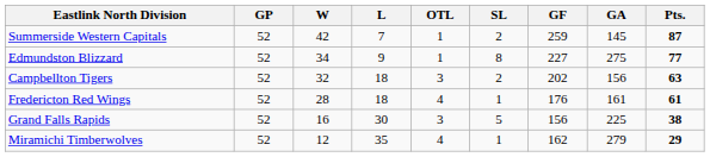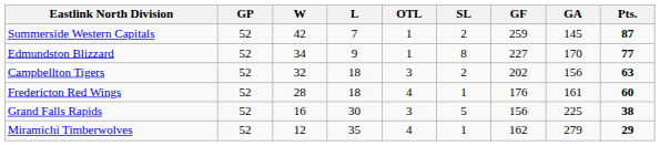 <table class="wikitable sortable">
 <tr>
 <td class="unsortable" align=center bgcolor=#F2F2F2 style="width: 16.94em"><strong>Eastlink North Division</strong></td>
 <th style="width: 4em">GP</th>
 <th style="width: 4em">W</th>
 <th style="width: 4em">L</th>
 <th style="width: 4em">OTL</th>
 <th style="width: 4em">SL</th>
 <th style="width: 4em">GF</th>
 <th style="width: 4em">GA</th>
 <th style="width: 4em">Pts.</th>
 </tr>
 <tr align=center>
 <td align=left><a href='#'>Summerside Western Capitals</a></td>
 <td>52</td>
 <td>42</td>
 <td>7</td>
 <td>1</td>
 <td>2</td>
 <td>259</td>
 <td>145</td>
 <td><strong>87</strong></td>
 </tr>
 <tr align=center>
 <td align=left><a href='#'>Edmundston Blizzard</a></td>
 <td>52</td>
 <td>34</td>
 <td>9</td>
 <td> 1</td>
 <td> 8</td>
 <td>227</td>
-<td>275</td>
+<td>170</td>
 <td><strong>77</strong></td>
 </tr>
 <tr align=center>
 <td align=left><a href='#'>Campbellton Tigers</a></td>
 <td>52</td>
 <td>32</td>
 <td>18</td>
 <td>3</td>
 <td>2</td>
 <td>202</td>
 <td>156</td>
 <td><strong>63</strong></td>
 </tr>
 <tr align=center>
 <td align=left><a href='#'>Fredericton Red Wings</a></td>
 <td>52</td>
 <td>28</td>
 <td>18</td>
 <td>4</td>
 <td>1</td>
 <td>176</td>
 <td>161</td>
-<td><strong>61</strong></td>
+<td><strong>60</strong></td>
 </tr>
 <tr align=center>
 <td align=left><a href='#'>Grand Falls Rapids</a></td>
 <td>52</td>
 <td>16</td>
 <td>30</td>
 <td> 3</td>
 <td>5</td>
 <td>156</td>
 <td>225</td>
 <td><strong>38</strong></td>
 </tr>
 <tr align=center>
 <td align=left><a href='#'>Miramichi Timberwolves</a></td>
 <td>52</td>
 <td>12</td>
 <td>35</td>
 <td>4</td>
 <td>1</td>
 <td>162</td>
 <td>279</td>
 <td><strong>29</strong></td>
 </tr>
 </table>
